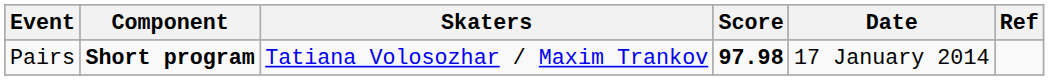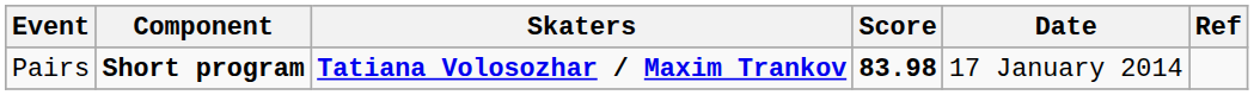 <table class="wikitable sortable">
 <tr>
 <th>Event</th>
 <th>Component</th>
 <th>Skaters</th>
 <th>Score</th>
 <th>Date</th>
 <th>Ref</th>
 </tr>
 <tr>
 <td>Pairs</td>
 <td><strong>Short program</strong></td>
-<td> <a href='#'>Tatiana Volosozhar</a> / <a href='#'>Maxim Trankov</a></td>
-<td><strong>97.98</strong></td>
+<td><strong> <a href='#'>Tatiana Volosozhar</a> / <a href='#'>Maxim Trankov</a></strong></td>
+<td><strong>83.98</strong></td>
 <td>17 January 2014</td>
 <td></td>
 </tr>
 </table>
